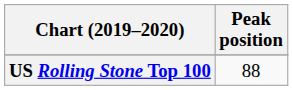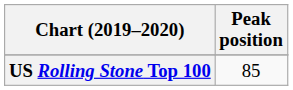 <table class="wikitable sortable plainrowheaders" style="text-align:center">
 <tr>
 <th>Chart (2019–2020)</th>
 <th>Peak<br>position</th>
 </tr>
 <tr>
 </tr>
 <tr>
 </tr>
 <tr>
 </tr>
 <tr>
 </tr>
 <tr>
 </tr>
 <tr>
 <th scope="row">US <a href='#'><em>Rolling Stone</em> Top 100</a></th>
-<td>88</td>
+<td>85</td>
 </tr>
 </table>
